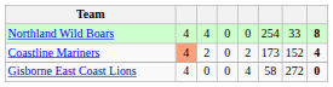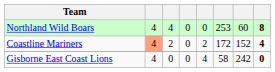 <table class="wikitable" style="text-align:center">
 <tr>
 <th width="220">Team</th>
 <th width="20"></th>
 <th width="20"></th>
 <th width="20"></th>
 <th width="20"></th>
 <th width="25"></th>
 <th width="25"></th>
 <th width="20"></th>
 </tr>
 <tr style="background: #ccffcc;">
 <td style="text-align:left;"><a href='#'>Northland Wild Boars</a></td>
 <td>4</td>
 <td>4</td>
 <td>0</td>
 <td>0</td>
-<td>254</td>
-<td>33</td>
+<td>253</td>
+<td>60</td>
 <td><strong>8</strong></td>
 </tr>
 <tr>
 <td style="text-align:left;"><a href='#'>Coastline Mariners</a></td>
 <td style="background: lightsalmon;">4</td>
 <td>2</td>
 <td>0</td>
 <td>2</td>
-<td>173</td>
+<td>172</td>
 <td>152</td>
 <td><strong>4</strong></td>
 </tr>
 <tr>
 </tr>
 <tr style=>
 <td style="text-align:left;"><a href='#'>Gisborne East Coast Lions</a></td>
 <td>4</td>
 <td>0</td>
 <td>0</td>
 <td>4</td>
 <td>58</td>
-<td>272</td>
+<td>242</td>
 <td><strong>0</strong></td>
 </tr>
 </table>
